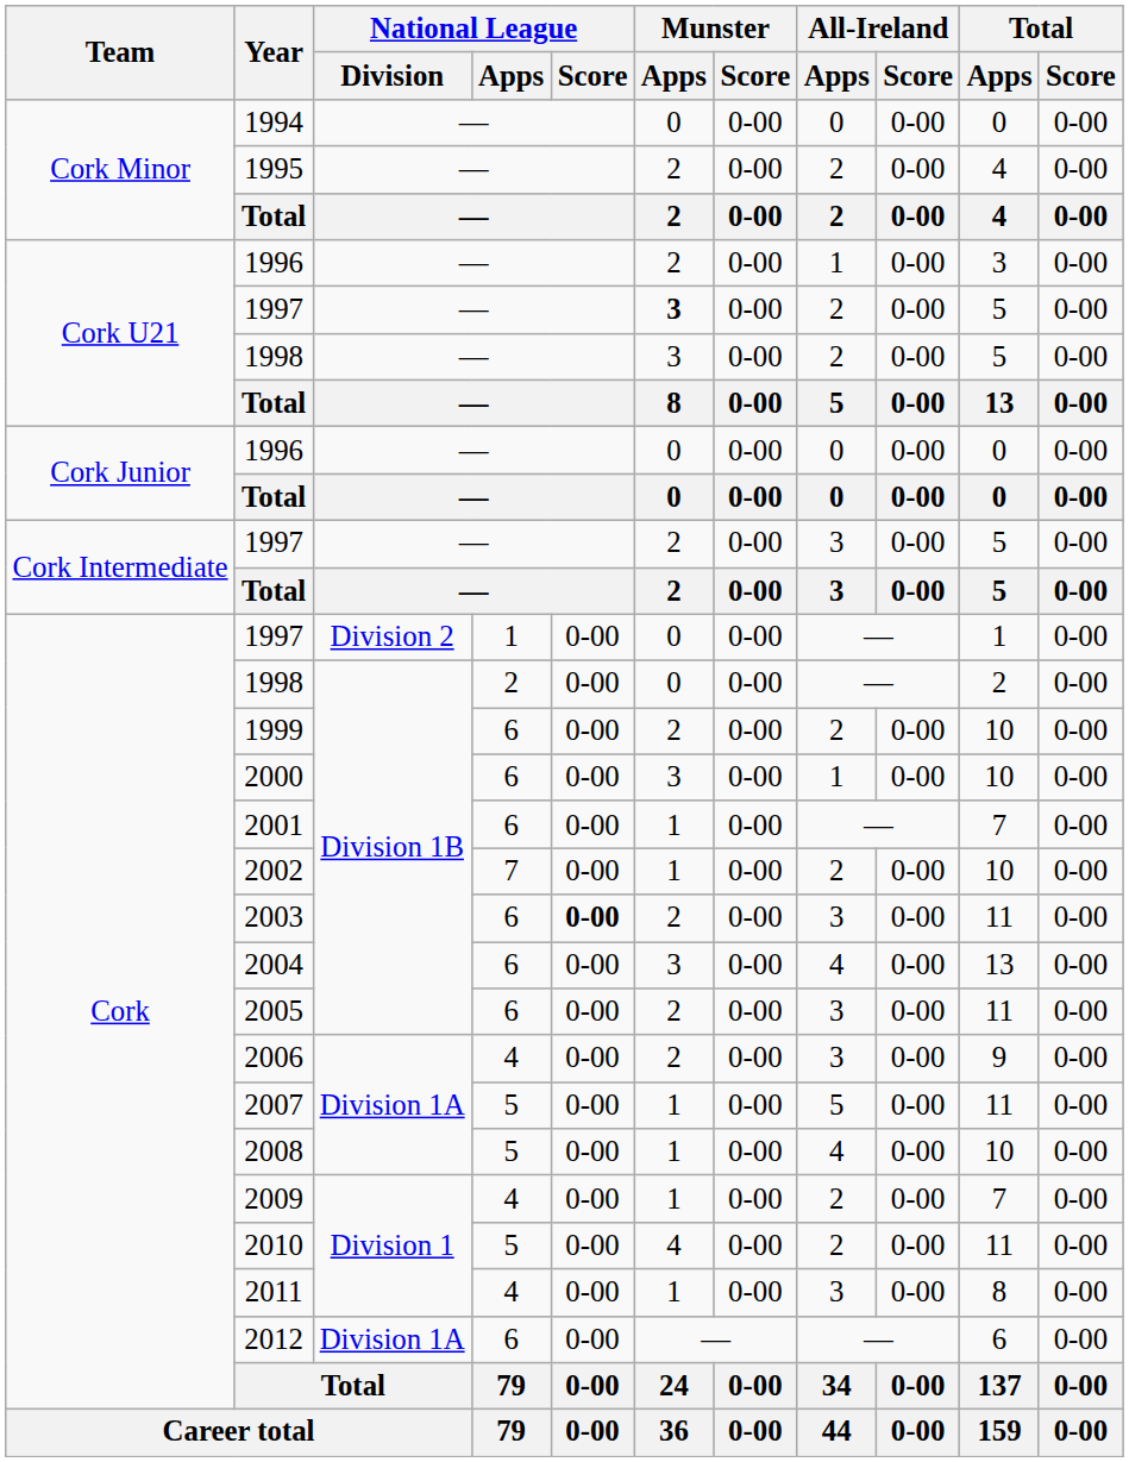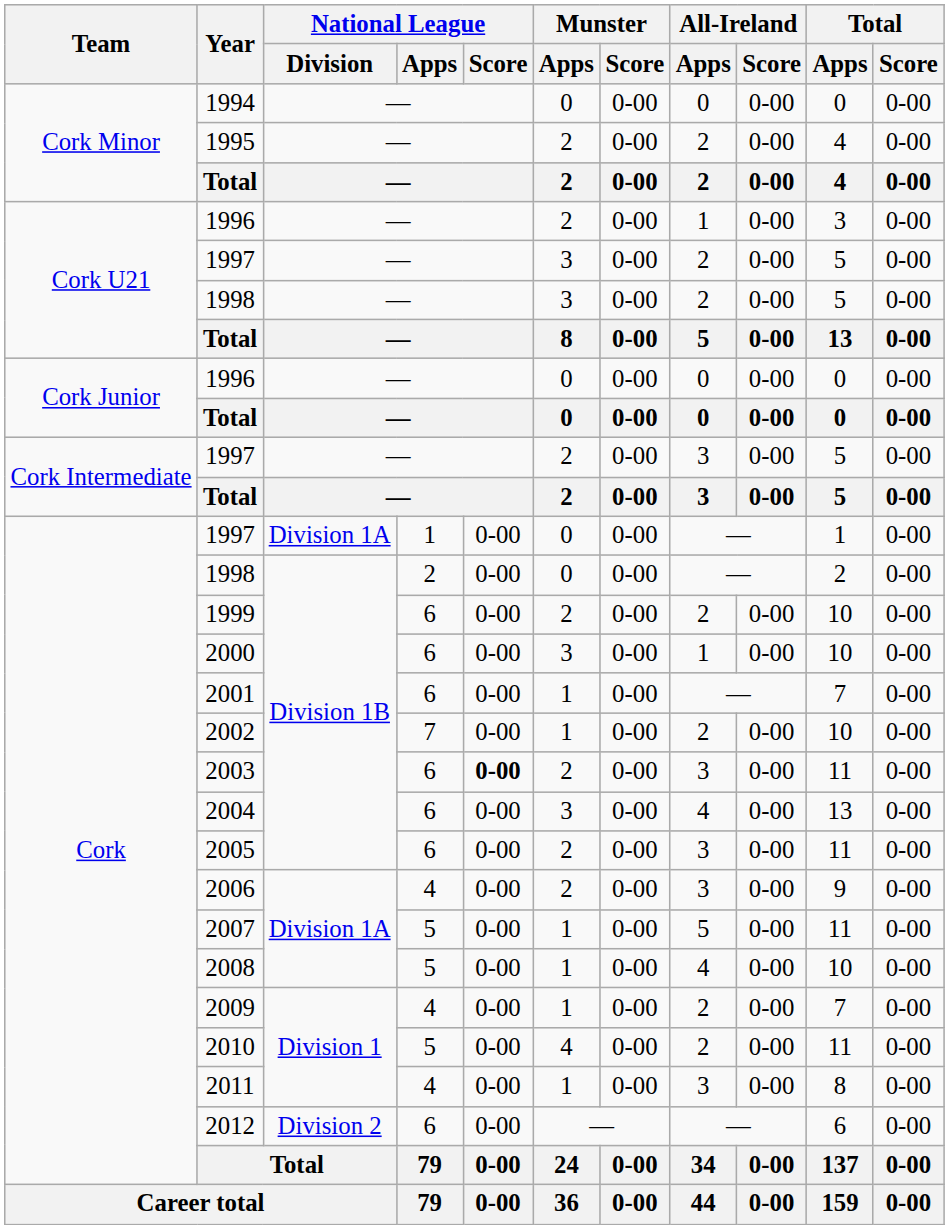 <table class="wikitable" style="text-align:center">
 <tr>
 <th rowspan="2">Team</th>
 <th rowspan="2">Year</th>
 <th colspan="3"><a href='#'>National League</a></th>
 <th colspan="2">Munster</th>
 <th colspan="2">All-Ireland</th>
 <th colspan="2">Total</th>
 </tr>
 <tr>
 <th>Division</th>
 <th>Apps</th>
 <th>Score</th>
 <th>Apps</th>
 <th>Score</th>
 <th>Apps</th>
 <th>Score</th>
 <th>Apps</th>
 <th>Score</th>
 </tr>
 <tr>
 <td rowspan="3"><a href='#'>Cork Minor</a></td>
 <td>1994</td>
 <td colspan=3>—</td>
 <td>0</td>
 <td>0-00</td>
 <td>0</td>
 <td>0-00</td>
 <td>0</td>
 <td>0-00</td>
 </tr>
 <tr>
 <td>1995</td>
 <td colspan=3>—</td>
 <td>2</td>
 <td>0-00</td>
 <td>2</td>
 <td>0-00</td>
 <td>4</td>
 <td>0-00</td>
 </tr>
 <tr>
 <th>Total</th>
 <th colspan=3>—</th>
 <th>2</th>
 <th>0-00</th>
 <th>2</th>
 <th>0-00</th>
 <th>4</th>
 <th>0-00</th>
 </tr>
 <tr>
 <td rowspan="4"><a href='#'>Cork U21</a></td>
 <td>1996</td>
 <td colspan=3>—</td>
 <td>2</td>
 <td>0-00</td>
 <td>1</td>
 <td>0-00</td>
 <td>3</td>
 <td>0-00</td>
 </tr>
 <tr>
 <td>1997</td>
 <td colspan=3>—</td>
-<td><strong>3</strong></td>
+<td>3</td>
 <td>0-00</td>
 <td>2</td>
 <td>0-00</td>
 <td>5</td>
 <td>0-00</td>
 </tr>
 <tr>
 <td>1998</td>
 <td colspan=3>—</td>
 <td>3</td>
 <td>0-00</td>
 <td>2</td>
 <td>0-00</td>
 <td>5</td>
 <td>0-00</td>
 </tr>
 <tr>
 <th>Total</th>
 <th colspan=3>—</th>
 <th>8</th>
 <th>0-00</th>
 <th>5</th>
 <th>0-00</th>
 <th>13</th>
 <th>0-00</th>
 </tr>
 <tr>
 <td rowspan="2"><a href='#'>Cork Junior</a></td>
 <td>1996</td>
 <td colspan=3>—</td>
 <td>0</td>
 <td>0-00</td>
 <td>0</td>
 <td>0-00</td>
 <td>0</td>
 <td>0-00</td>
 </tr>
 <tr>
 <th>Total</th>
 <th colspan=3>—</th>
 <th>0</th>
 <th>0-00</th>
 <th>0</th>
 <th>0-00</th>
 <th>0</th>
 <th>0-00</th>
 </tr>
 <tr>
 <td rowspan="2"><a href='#'>Cork Intermediate</a></td>
 <td>1997</td>
 <td colspan=3>—</td>
 <td>2</td>
 <td>0-00</td>
 <td>3</td>
 <td>0-00</td>
 <td>5</td>
 <td>0-00</td>
 </tr>
 <tr>
 <th>Total</th>
 <th colspan=3>—</th>
 <th>2</th>
 <th>0-00</th>
 <th>3</th>
 <th>0-00</th>
 <th>5</th>
 <th>0-00</th>
 </tr>
 <tr>
 <td rowspan="17"><a href='#'>Cork</a></td>
 <td>1997</td>
-<td rowspan="1"><a href='#'>Division 2</a></td>
+<td rowspan="1"><a href='#'>Division 1A</a></td>
 <td>1</td>
 <td>0-00</td>
 <td>0</td>
 <td>0-00</td>
 <td colspan=2>—</td>
 <td>1</td>
 <td>0-00</td>
 </tr>
 <tr>
 <td>1998</td>
 <td rowspan="8"><a href='#'>Division 1B</a></td>
 <td>2</td>
 <td>0-00</td>
 <td>0</td>
 <td>0-00</td>
 <td colspan=2>—</td>
 <td>2</td>
 <td>0-00</td>
 </tr>
 <tr>
 <td>1999</td>
 <td>6</td>
 <td>0-00</td>
 <td>2</td>
 <td>0-00</td>
 <td>2</td>
 <td>0-00</td>
 <td>10</td>
 <td>0-00</td>
 </tr>
 <tr>
 <td>2000</td>
 <td>6</td>
 <td>0-00</td>
 <td>3</td>
 <td>0-00</td>
 <td>1</td>
 <td>0-00</td>
 <td>10</td>
 <td>0-00</td>
 </tr>
 <tr>
 <td>2001</td>
 <td>6</td>
 <td>0-00</td>
 <td>1</td>
 <td>0-00</td>
 <td colspan=2>—</td>
 <td>7</td>
 <td>0-00</td>
 </tr>
 <tr>
 <td>2002</td>
 <td>7</td>
 <td>0-00</td>
 <td>1</td>
 <td>0-00</td>
 <td>2</td>
 <td>0-00</td>
 <td>10</td>
 <td>0-00</td>
 </tr>
 <tr>
 <td>2003</td>
 <td>6</td>
 <td><strong>0-00</strong></td>
 <td>2</td>
 <td>0-00</td>
 <td>3</td>
 <td>0-00</td>
 <td>11</td>
 <td>0-00</td>
 </tr>
 <tr>
 <td>2004</td>
 <td>6</td>
 <td>0-00</td>
 <td>3</td>
 <td>0-00</td>
 <td>4</td>
 <td>0-00</td>
 <td>13</td>
 <td>0-00</td>
 </tr>
 <tr>
 <td>2005</td>
 <td>6</td>
 <td>0-00</td>
 <td>2</td>
 <td>0-00</td>
 <td>3</td>
 <td>0-00</td>
 <td>11</td>
 <td>0-00</td>
 </tr>
 <tr>
 <td>2006</td>
 <td rowspan="3"><a href='#'>Division 1A</a></td>
 <td>4</td>
 <td>0-00</td>
 <td>2</td>
 <td>0-00</td>
 <td>3</td>
 <td>0-00</td>
 <td>9</td>
 <td>0-00</td>
 </tr>
 <tr>
 <td>2007</td>
 <td>5</td>
 <td>0-00</td>
 <td>1</td>
 <td>0-00</td>
 <td>5</td>
 <td>0-00</td>
 <td>11</td>
 <td>0-00</td>
 </tr>
 <tr>
 <td>2008</td>
 <td>5</td>
 <td>0-00</td>
 <td>1</td>
 <td>0-00</td>
 <td>4</td>
 <td>0-00</td>
 <td>10</td>
 <td>0-00</td>
 </tr>
 <tr>
 <td>2009</td>
 <td rowspan="3"><a href='#'>Division 1</a></td>
 <td>4</td>
 <td>0-00</td>
 <td>1</td>
 <td>0-00</td>
 <td>2</td>
 <td>0-00</td>
 <td>7</td>
 <td>0-00</td>
 </tr>
 <tr>
 <td>2010</td>
 <td>5</td>
 <td>0-00</td>
 <td>4</td>
 <td>0-00</td>
 <td>2</td>
 <td>0-00</td>
 <td>11</td>
 <td>0-00</td>
 </tr>
 <tr>
 <td>2011</td>
 <td>4</td>
 <td>0-00</td>
 <td>1</td>
 <td>0-00</td>
 <td>3</td>
 <td>0-00</td>
 <td>8</td>
 <td>0-00</td>
 </tr>
 <tr>
 <td>2012</td>
-<td rowspan="1"><a href='#'>Division 1A</a></td>
+<td rowspan="1"><a href='#'>Division 2</a></td>
 <td>6</td>
 <td>0-00</td>
 <td colspan=2>—</td>
 <td colspan=2>—</td>
 <td>6</td>
 <td>0-00</td>
 </tr>
 <tr>
 <th colspan=2>Total</th>
 <th>79</th>
 <th>0-00</th>
 <th>24</th>
 <th>0-00</th>
 <th>34</th>
 <th>0-00</th>
 <th>137</th>
 <th>0-00</th>
 </tr>
 <tr>
 <th colspan="3">Career total</th>
 <th>79</th>
 <th>0-00</th>
 <th>36</th>
 <th>0-00</th>
 <th>44</th>
 <th>0-00</th>
 <th>159</th>
 <th>0-00</th>
 </tr>
 </table>
